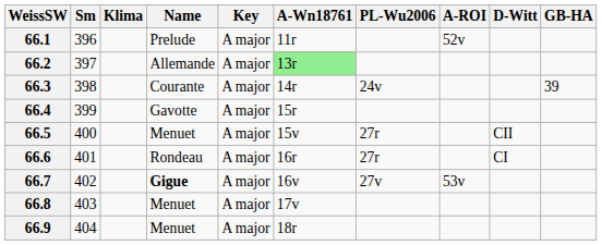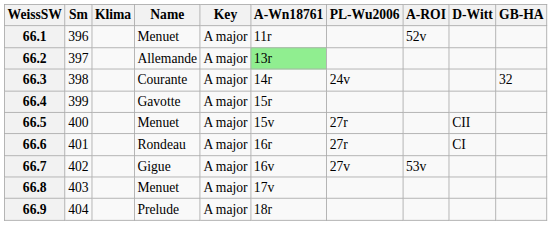 <table border="1" class="wikitable sortable">
 <tr>
 <th data-sort-type="number">WeissSW</th>
 <th>Sm</th>
 <th>Klima</th>
 <th class="unsortable">Name</th>
 <th class="unsortable">Key</th>
 <th>A-Wn18761</th>
 <th>PL-Wu2006</th>
 <th>A-ROI</th>
 <th>D-Witt</th>
 <th>GB-HA</th>
 </tr>
 <tr>
 <th data-sort-value="1">66.1</th>
 <td>396</td>
 <td></td>
-<td>Prelude</td>
+<td>Menuet</td>
 <td>A major</td>
 <td>11r</td>
 <td></td>
 <td>52v</td>
 <td></td>
 <td></td>
 </tr>
 <tr>
 <th data-sort-value="2">66.2</th>
 <td>397</td>
 <td></td>
 <td>Allemande</td>
 <td>A major</td>
 <td style="background: lightgreen;">13r</td>
 <td></td>
 <td></td>
 <td></td>
 <td></td>
 </tr>
 <tr>
 <th data-sort-value="3">66.3</th>
 <td>398</td>
 <td></td>
 <td>Courante</td>
 <td>A major</td>
 <td>14r</td>
 <td>24v</td>
 <td></td>
 <td></td>
-<td>39</td>
+<td>32</td>
 </tr>
 <tr>
 <th data-sort-value="4">66.4</th>
 <td>399</td>
 <td></td>
 <td>Gavotte</td>
 <td>A major</td>
 <td>15r</td>
 <td></td>
 <td></td>
 <td></td>
 <td></td>
 </tr>
 <tr>
 <th data-sort-value="5">66.5</th>
 <td>400</td>
 <td></td>
 <td>Menuet</td>
 <td>A major</td>
 <td>15v</td>
 <td>27r</td>
 <td></td>
 <td>CII</td>
 <td></td>
 </tr>
 <tr>
 <th data-sort-value="6">66.6</th>
 <td>401</td>
 <td></td>
 <td>Rondeau</td>
 <td>A major</td>
 <td>16r</td>
 <td>27r</td>
 <td></td>
 <td>CI</td>
 <td></td>
 </tr>
 <tr>
 <th data-sort-value="7">66.7</th>
 <td>402</td>
 <td></td>
-<td><strong>Gigue</strong></td>
+<td>Gigue</td>
 <td>A major</td>
 <td>16v</td>
 <td>27v</td>
 <td>53v</td>
 <td></td>
 <td></td>
 </tr>
 <tr>
 <th data-sort-value="8">66.8</th>
 <td>403</td>
 <td></td>
 <td>Menuet</td>
 <td>A major</td>
 <td>17v</td>
 <td></td>
 <td></td>
 <td></td>
 <td></td>
 </tr>
 <tr>
 <th data-sort-value="9">66.9</th>
 <td>404</td>
 <td></td>
-<td>Menuet</td>
+<td>Prelude</td>
 <td>A major</td>
 <td>18r</td>
 <td></td>
 <td></td>
 <td></td>
 <td></td>
 </tr>
 </table>
